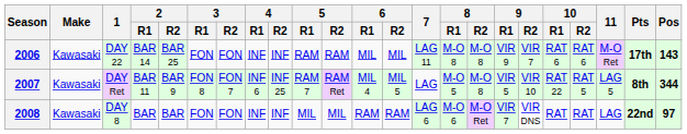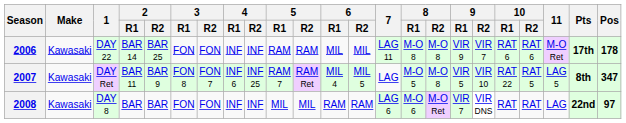 <table class="wikitable" style="font-size: 85%; text-align: center">
 <tr valign="top">
 <th valign="middle" rowspan=2>Season</th>
 <th valign="middle" rowspan=2>Make</th>
 <th rowspan=2 valign="middle">1</th>
 <th colspan=2>2</th>
 <th colspan=2>3</th>
 <th colspan=2>4</th>
 <th colspan=2>5</th>
 <th colspan=2>6</th>
 <th rowspan=2 valign="middle">7</th>
 <th colspan=2>8</th>
 <th colspan=2>9</th>
 <th colspan=2>10</th>
 <th rowspan=2 valign="middle">11</th>
 <th valign="middle" rowspan=2>Pts</th>
 <th valign="middle" rowspan=2>Pos</th>
 </tr>
 <tr>
 <th>R1</th>
 <th>R2</th>
 <th>R1</th>
 <th>R2</th>
 <th>R1</th>
 <th>R2</th>
 <th>R1</th>
 <th>R2</th>
 <th>R1</th>
 <th>R2</th>
 <th>R1</th>
 <th>R2</th>
 <th>R1</th>
 <th>R2</th>
 <th>R1</th>
 <th>R2</th>
 </tr>
 <tr>
 <th><a href='#'>2006</a></th>
 <td align="left"><a href='#'>Kawasaki</a></td>
 <td style="background:#dfffdf;"><a href='#'>DAY</a><br><small>22</small></td>
 <td style="background:#dfffdf;"><a href='#'>BAR</a><br><small>14</small></td>
 <td style="background:#dfffdf;"><a href='#'>BAR</a><br><small>25</small></td>
 <td><a href='#'>FON</a></td>
 <td><a href='#'>FON</a></td>
 <td><a href='#'>INF</a></td>
 <td><a href='#'>INF</a></td>
 <td><a href='#'>RAM</a></td>
 <td><a href='#'>RAM</a></td>
 <td><a href='#'>MIL</a></td>
 <td><a href='#'>MIL</a></td>
 <td style="background:#dfffdf;"><a href='#'>LAG</a><br><small>11</small></td>
 <td style="background:#dfffdf;"><a href='#'>M-O</a><br><small>8</small></td>
 <td style="background:#dfffdf;"><a href='#'>M-O</a><br><small>8</small></td>
 <td style="background:#dfffdf;"><a href='#'>VIR</a><br><small>9</small></td>
 <td style="background:#dfffdf;"><a href='#'>VIR</a><br><small>7</small></td>
 <td style="background:#dfffdf;"><a href='#'>RAT</a><br><small>6</small></td>
 <td style="background:#dfffdf;"><a href='#'>RAT</a><br><small>6</small></td>
 <td style="background:#efcfff;"><a href='#'>M-O</a><br><small>Ret</small></td>
 <td style="background:#dfffdf;"><strong>17th</strong></td>
-<td style="background:#dfffdf;"><strong>143</strong></td>
+<td style="background:#dfffdf;"><strong>178</strong></td>
 </tr>
 <tr>
 <th><a href='#'>2007</a></th>
 <td align="left"><a href='#'>Kawasaki</a></td>
 <td style="background:#efcfff;"><a href='#'>DAY</a><br><small>Ret</small></td>
 <td style="background:#dfffdf;"><a href='#'>BAR</a><br><small>11</small></td>
 <td style="background:#dfffdf;"><a href='#'>BAR</a><br><small>9</small></td>
 <td style="background:#dfffdf;"><a href='#'>FON</a><br><small>8</small></td>
 <td style="background:#dfffdf;"><a href='#'>FON</a><br><small>7</small></td>
 <td style="background:#dfffdf;"><a href='#'>INF</a><br><small>6</small></td>
 <td style="background:#dfffdf;"><a href='#'>INF</a><br><small>25</small></td>
 <td style="background:#dfffdf;"><a href='#'>RAM</a><br><small>7</small></td>
 <td style="background:#efcfff;"><a href='#'>RAM</a><br><small>Ret</small></td>
 <td style="background:#dfffdf;"><a href='#'>MIL</a><br><small>4</small></td>
 <td style="background:#dfffdf;"><a href='#'>MIL</a><br><small>5</small></td>
 <td><a href='#'>LAG</a></td>
 <td style="background:#dfffdf;"><a href='#'>M-O</a><br><small>5</small></td>
 <td style="background:#dfffdf;"><a href='#'>M-O</a><br><small>8</small></td>
 <td style="background:#dfffdf;"><a href='#'>VIR</a><br><small>5</small></td>
 <td style="background:#dfffdf;"><a href='#'>VIR</a><br><small>10</small></td>
 <td style="background:#dfffdf;"><a href='#'>RAT</a><br><small>22</small></td>
 <td style="background:#dfffdf;"><a href='#'>RAT</a><br><small>5</small></td>
 <td style="background:#dfffdf;"><a href='#'>LAG</a><br><small>5</small></td>
 <td style="background:#dfffdf;"><strong>8th</strong></td>
-<td style="background:#dfffdf;"><strong>344</strong></td>
+<td style="background:#dfffdf;"><strong>347</strong></td>
 </tr>
 <tr>
 <th><a href='#'>2008</a></th>
 <td align="left"><a href='#'>Kawasaki</a></td>
 <td style="background:#dfffdf;"><a href='#'>DAY</a><br><small>8</small></td>
 <td><a href='#'>BAR</a></td>
 <td><a href='#'>BAR</a></td>
 <td><a href='#'>FON</a></td>
 <td><a href='#'>FON</a></td>
 <td><a href='#'>INF</a></td>
 <td><a href='#'>INF</a></td>
 <td><a href='#'>MIL</a></td>
 <td><a href='#'>MIL</a></td>
 <td><a href='#'>RAM</a></td>
 <td><a href='#'>RAM</a></td>
 <td style="background:#dfffdf;"><a href='#'>LAG</a><br><small>6</small></td>
 <td style="background:#dfffdf;"><a href='#'>M-O</a><br><small>6</small></td>
 <td style="background:#efcfff;"><a href='#'>M-O</a><br><small>Ret</small></td>
 <td style="background:#dfffdf;"><a href='#'>VIR</a><br><small>7</small></td>
 <td style="background:#ffffff;"><a href='#'>VIR</a><br><small>DNS</small></td>
 <td><a href='#'>RAT</a></td>
 <td><a href='#'>RAT</a></td>
 <td><a href='#'>LAG</a></td>
 <td style="background:#dfffdf;"><strong>22nd</strong></td>
 <td style="background:#dfffdf;"><strong>97</strong></td>
 </tr>
 </table>
